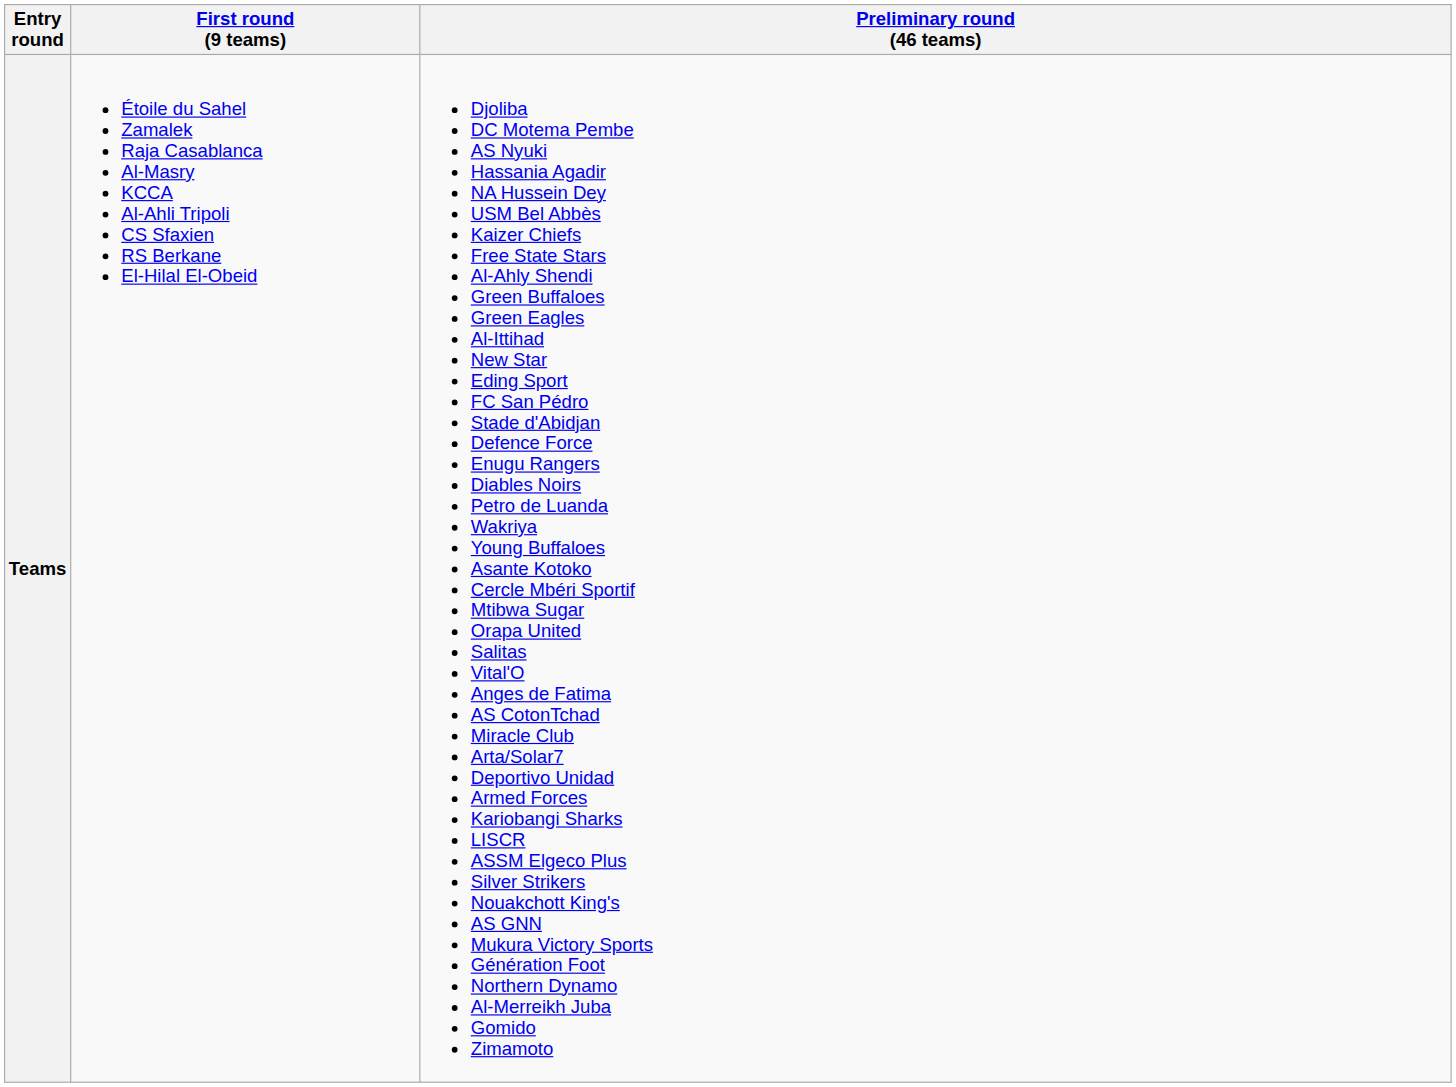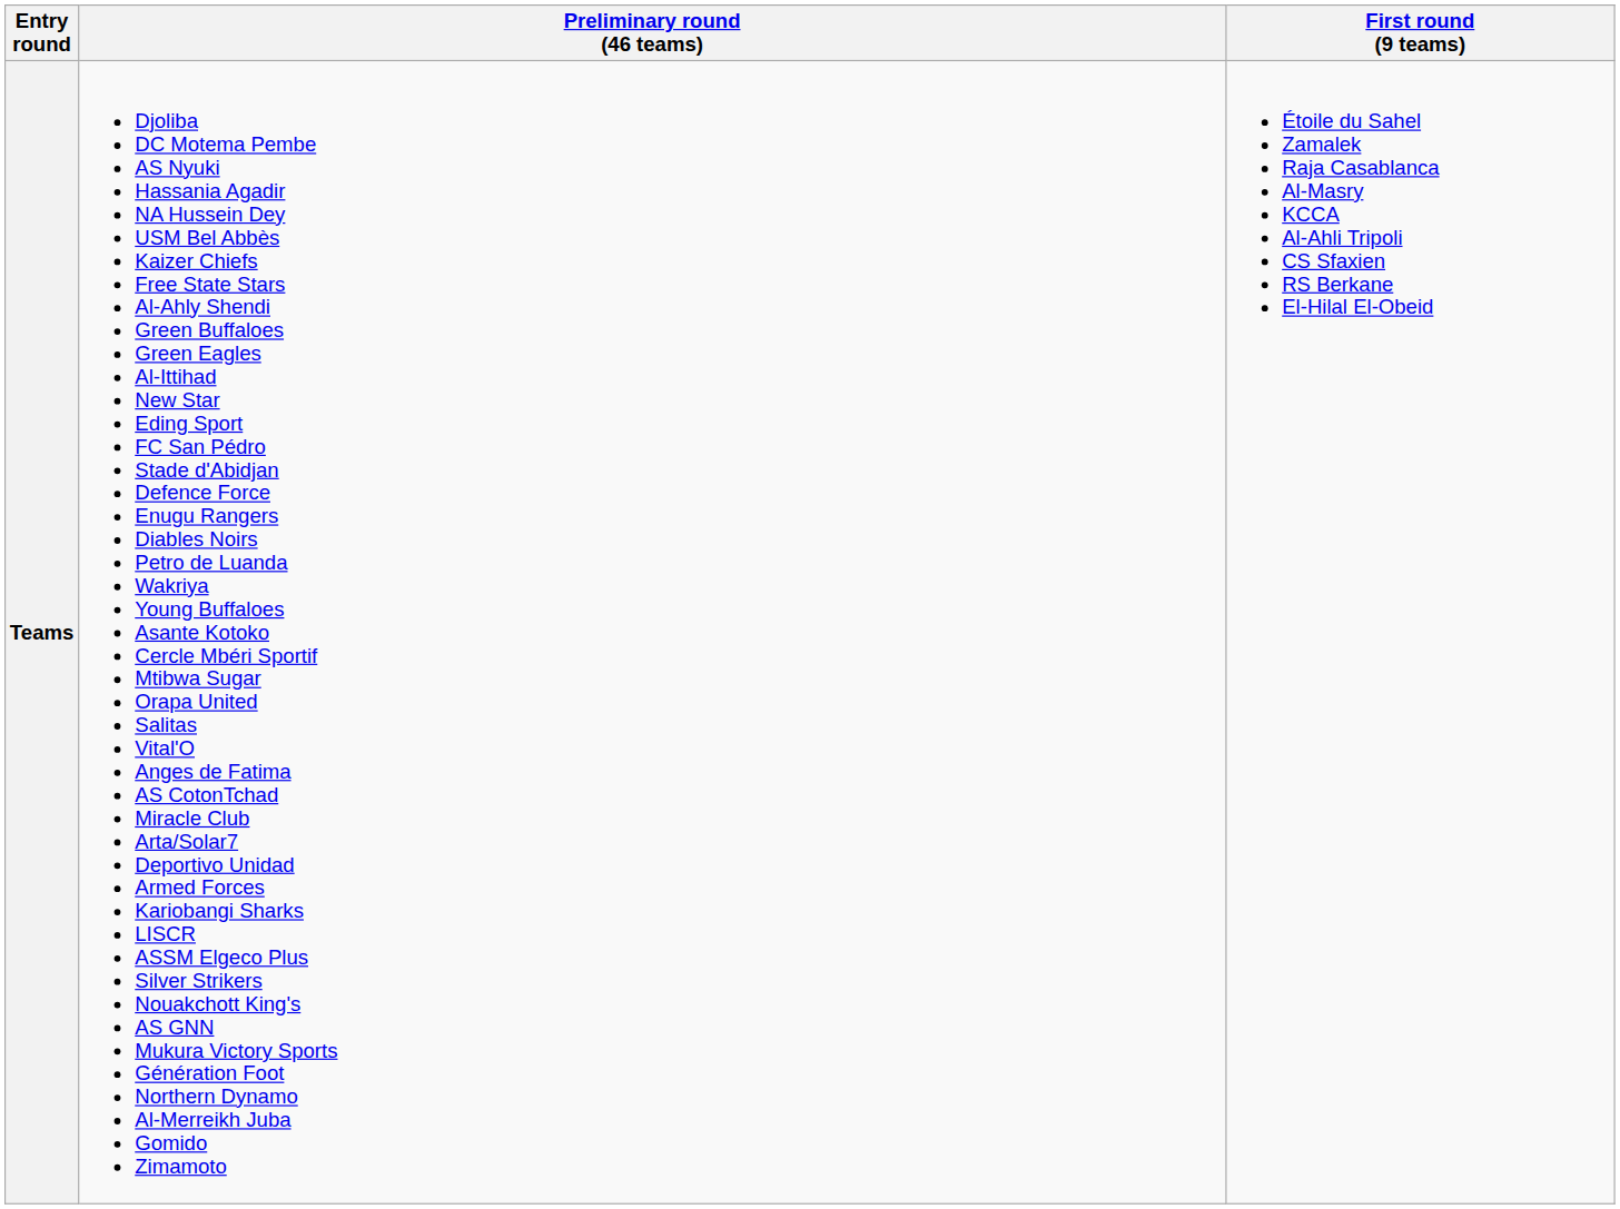 <table class="wikitable">
 <tr>
 <th>Entry round</th>
+<th width=75%><a href='#'>Preliminary round</a><br>(46 teams)</th>
 <th width=25%><a href='#'>First round</a><br>(9 teams)</th>
-<th width=75%><a href='#'>Preliminary round</a><br>(46 teams)</th>
 </tr>
 <tr>
 <th>Teams</th>
+<td valign=top><br><ul><li> <a href='#'>Djoliba</a> </li><li> <a href='#'>DC Motema Pembe</a></li><li> <a href='#'>AS Nyuki</a></li><li> <a href='#'>Hassania Agadir</a></li><li> <a href='#'>NA Hussein Dey</a></li><li> <a href='#'>USM Bel Abbès</a></li><li> <a href='#'>Kaizer Chiefs</a></li><li> <a href='#'>Free State Stars</a></li><li> <a href='#'>Al-Ahly Shendi</a></li><li> <a href='#'>Green Buffaloes</a></li><li> <a href='#'>Green Eagles</a></li><li> <a href='#'>Al-Ittihad</a></li><li> <a href='#'>New Star</a></li><li> <a href='#'>Eding Sport</a></li><li> <a href='#'>FC San Pédro</a></li><li> <a href='#'>Stade d'Abidjan</a></li><li> <a href='#'>Defence Force</a></li><li> <a href='#'>Enugu Rangers</a></li><li> <a href='#'>Diables Noirs</a></li><li> <a href='#'>Petro de Luanda</a></li><li> <a href='#'>Wakriya</a></li><li> <a href='#'>Young Buffaloes</a></li><li> <a href='#'>Asante Kotoko</a></li><li> <a href='#'>Cercle Mbéri Sportif</a></li><li> <a href='#'>Mtibwa Sugar</a></li><li> <a href='#'>Orapa United</a></li><li> <a href='#'>Salitas</a></li><li> <a href='#'>Vital'O</a></li><li> <a href='#'>Anges de Fatima</a></li><li> <a href='#'>AS CotonTchad</a></li><li> <a href='#'>Miracle Club</a></li><li> <a href='#'>Arta/Solar7</a></li><li> <a href='#'>Deportivo Unidad</a></li><li> <a href='#'>Armed Forces</a></li><li> <a href='#'>Kariobangi Sharks</a></li><li> <a href='#'>LISCR</a></li><li> <a href='#'>ASSM Elgeco Plus</a></li><li> <a href='#'>Silver Strikers</a></li><li> <a href='#'>Nouakchott King's</a></li><li> <a href='#'>AS GNN</a></li><li> <a href='#'>Mukura Victory Sports</a></li><li> <a href='#'>Génération Foot</a></li><li> <a href='#'>Northern Dynamo</a></li><li> <a href='#'>Al-Merreikh Juba</a></li><li> <a href='#'>Gomido</a></li><li> <a href='#'>Zimamoto</a></li></ul></td>
 <td valign=top><br><ul><li> <a href='#'>Étoile du Sahel</a> </li><li> <a href='#'>Zamalek</a> </li><li> <a href='#'>Raja Casablanca</a> </li><li> <a href='#'>Al-Masry</a> </li><li> <a href='#'>KCCA</a> </li><li> <a href='#'>Al-Ahli Tripoli</a> </li><li> <a href='#'>CS Sfaxien</a> </li><li> <a href='#'>RS Berkane</a> </li><li> <a href='#'>El-Hilal El-Obeid</a> </li></ul></td>
-<td valign=top><br><ul><li> <a href='#'>Djoliba</a> </li><li> <a href='#'>DC Motema Pembe</a></li><li> <a href='#'>AS Nyuki</a></li><li> <a href='#'>Hassania Agadir</a></li><li> <a href='#'>NA Hussein Dey</a></li><li> <a href='#'>USM Bel Abbès</a></li><li> <a href='#'>Kaizer Chiefs</a></li><li> <a href='#'>Free State Stars</a></li><li> <a href='#'>Al-Ahly Shendi</a></li><li> <a href='#'>Green Buffaloes</a></li><li> <a href='#'>Green Eagles</a></li><li> <a href='#'>Al-Ittihad</a></li><li> <a href='#'>New Star</a></li><li> <a href='#'>Eding Sport</a></li><li> <a href='#'>FC San Pédro</a></li><li> <a href='#'>Stade d'Abidjan</a></li><li> <a href='#'>Defence Force</a></li><li> <a href='#'>Enugu Rangers</a></li><li> <a href='#'>Diables Noirs</a></li><li> <a href='#'>Petro de Luanda</a></li><li> <a href='#'>Wakriya</a></li><li> <a href='#'>Young Buffaloes</a></li><li> <a href='#'>Asante Kotoko</a></li><li> <a href='#'>Cercle Mbéri Sportif</a></li><li> <a href='#'>Mtibwa Sugar</a></li><li> <a href='#'>Orapa United</a></li><li> <a href='#'>Salitas</a></li><li> <a href='#'>Vital'O</a></li><li> <a href='#'>Anges de Fatima</a></li><li> <a href='#'>AS CotonTchad</a></li><li> <a href='#'>Miracle Club</a></li><li> <a href='#'>Arta/Solar7</a></li><li> <a href='#'>Deportivo Unidad</a></li><li> <a href='#'>Armed Forces</a></li><li> <a href='#'>Kariobangi Sharks</a></li><li> <a href='#'>LISCR</a></li><li> <a href='#'>ASSM Elgeco Plus</a></li><li> <a href='#'>Silver Strikers</a></li><li> <a href='#'>Nouakchott King's</a></li><li> <a href='#'>AS GNN</a></li><li> <a href='#'>Mukura Victory Sports</a></li><li> <a href='#'>Génération Foot</a></li><li> <a href='#'>Northern Dynamo</a></li><li> <a href='#'>Al-Merreikh Juba</a></li><li> <a href='#'>Gomido</a></li><li> <a href='#'>Zimamoto</a></li></ul></td>
 </tr>
 </table>
